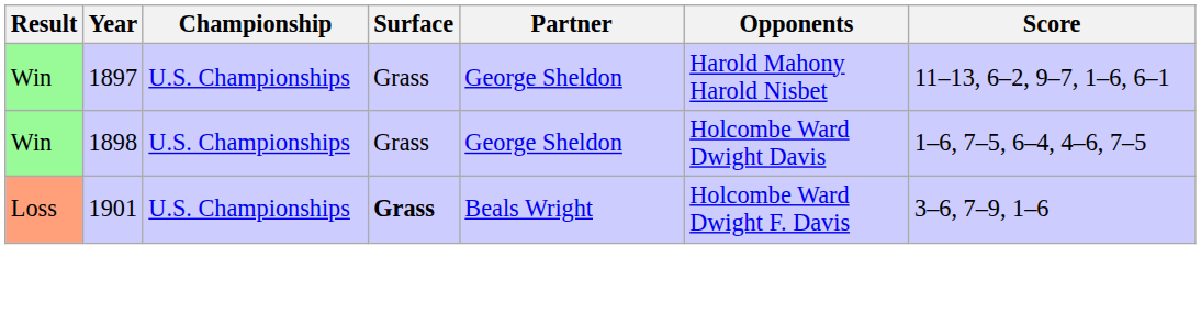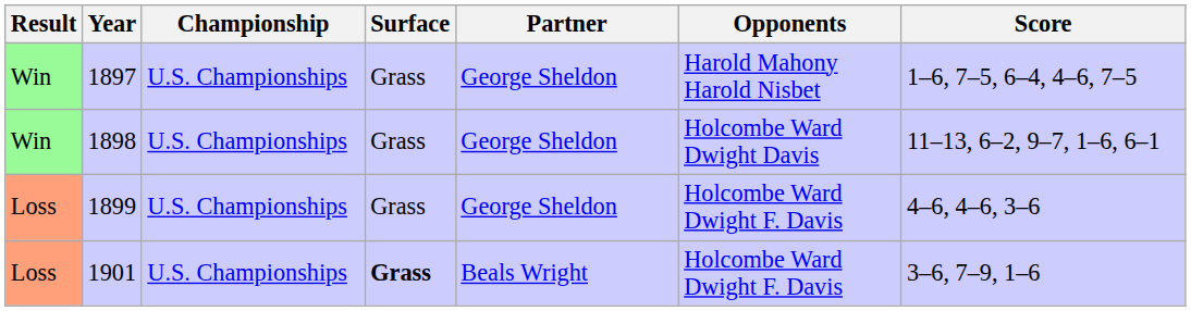 <table class="sortable wikitable">
 <tr>
 <th style="width:40px">Result</th>
 <th style="width:30px">Year</th>
 <th style="width:140px">Championship</th>
 <th style="width:50px">Surface</th>
 <th style="width:140px">Partner</th>
 <th style="width:140px">Opponents</th>
 <th style="width:180px" class="unsortable">Score</th>
 </tr>
 <tr style="background:#ccf;">
 <td style="background:#98fb98;">Win</td>
 <td>1897</td>
 <td><a href='#'>U.S. Championships</a></td>
 <td>Grass</td>
 <td> <a href='#'>George Sheldon</a></td>
 <td> <a href='#'>Harold Mahony</a> <br>  <a href='#'>Harold Nisbet</a></td>
-<td>11–13, 6–2, 9–7, 1–6, 6–1</td>
+<td>1–6, 7–5, 6–4, 4–6, 7–5</td>
 </tr>
 <tr style="background:#ccf;">
 <td style="background:#98fb98;">Win</td>
 <td>1898</td>
 <td><a href='#'>U.S. Championships</a></td>
 <td>Grass</td>
 <td> <a href='#'>George Sheldon</a></td>
 <td> <a href='#'>Holcombe Ward</a> <br>  <a href='#'>Dwight Davis</a></td>
-<td>1–6, 7–5, 6–4, 4–6, 7–5</td>
+<td>11–13, 6–2, 9–7, 1–6, 6–1</td>
+</tr>
+<tr style="background:#ccf;">
+<td style="background:#ffa07a;">Loss</td>
+<td>1899</td>
+<td><a href='#'>U.S. Championships</a></td>
+<td>Grass</td>
+<td> <a href='#'>George Sheldon</a></td>
+<td> <a href='#'>Holcombe Ward</a> <br>  <a href='#'>Dwight F. Davis</a></td>
+<td>4–6, 4–6, 3–6</td>
 </tr>
 <tr style="background:#ccf;">
 <td style="background:#ffa07a;">Loss</td>
 <td>1901</td>
 <td><a href='#'>U.S. Championships</a></td>
 <td><strong>Grass</strong></td>
 <td> <a href='#'>Beals Wright</a></td>
 <td> <a href='#'>Holcombe Ward</a> <br>  <a href='#'>Dwight F. Davis</a></td>
 <td>3–6, 7–9, 1–6</td>
 </tr>
 </table>
